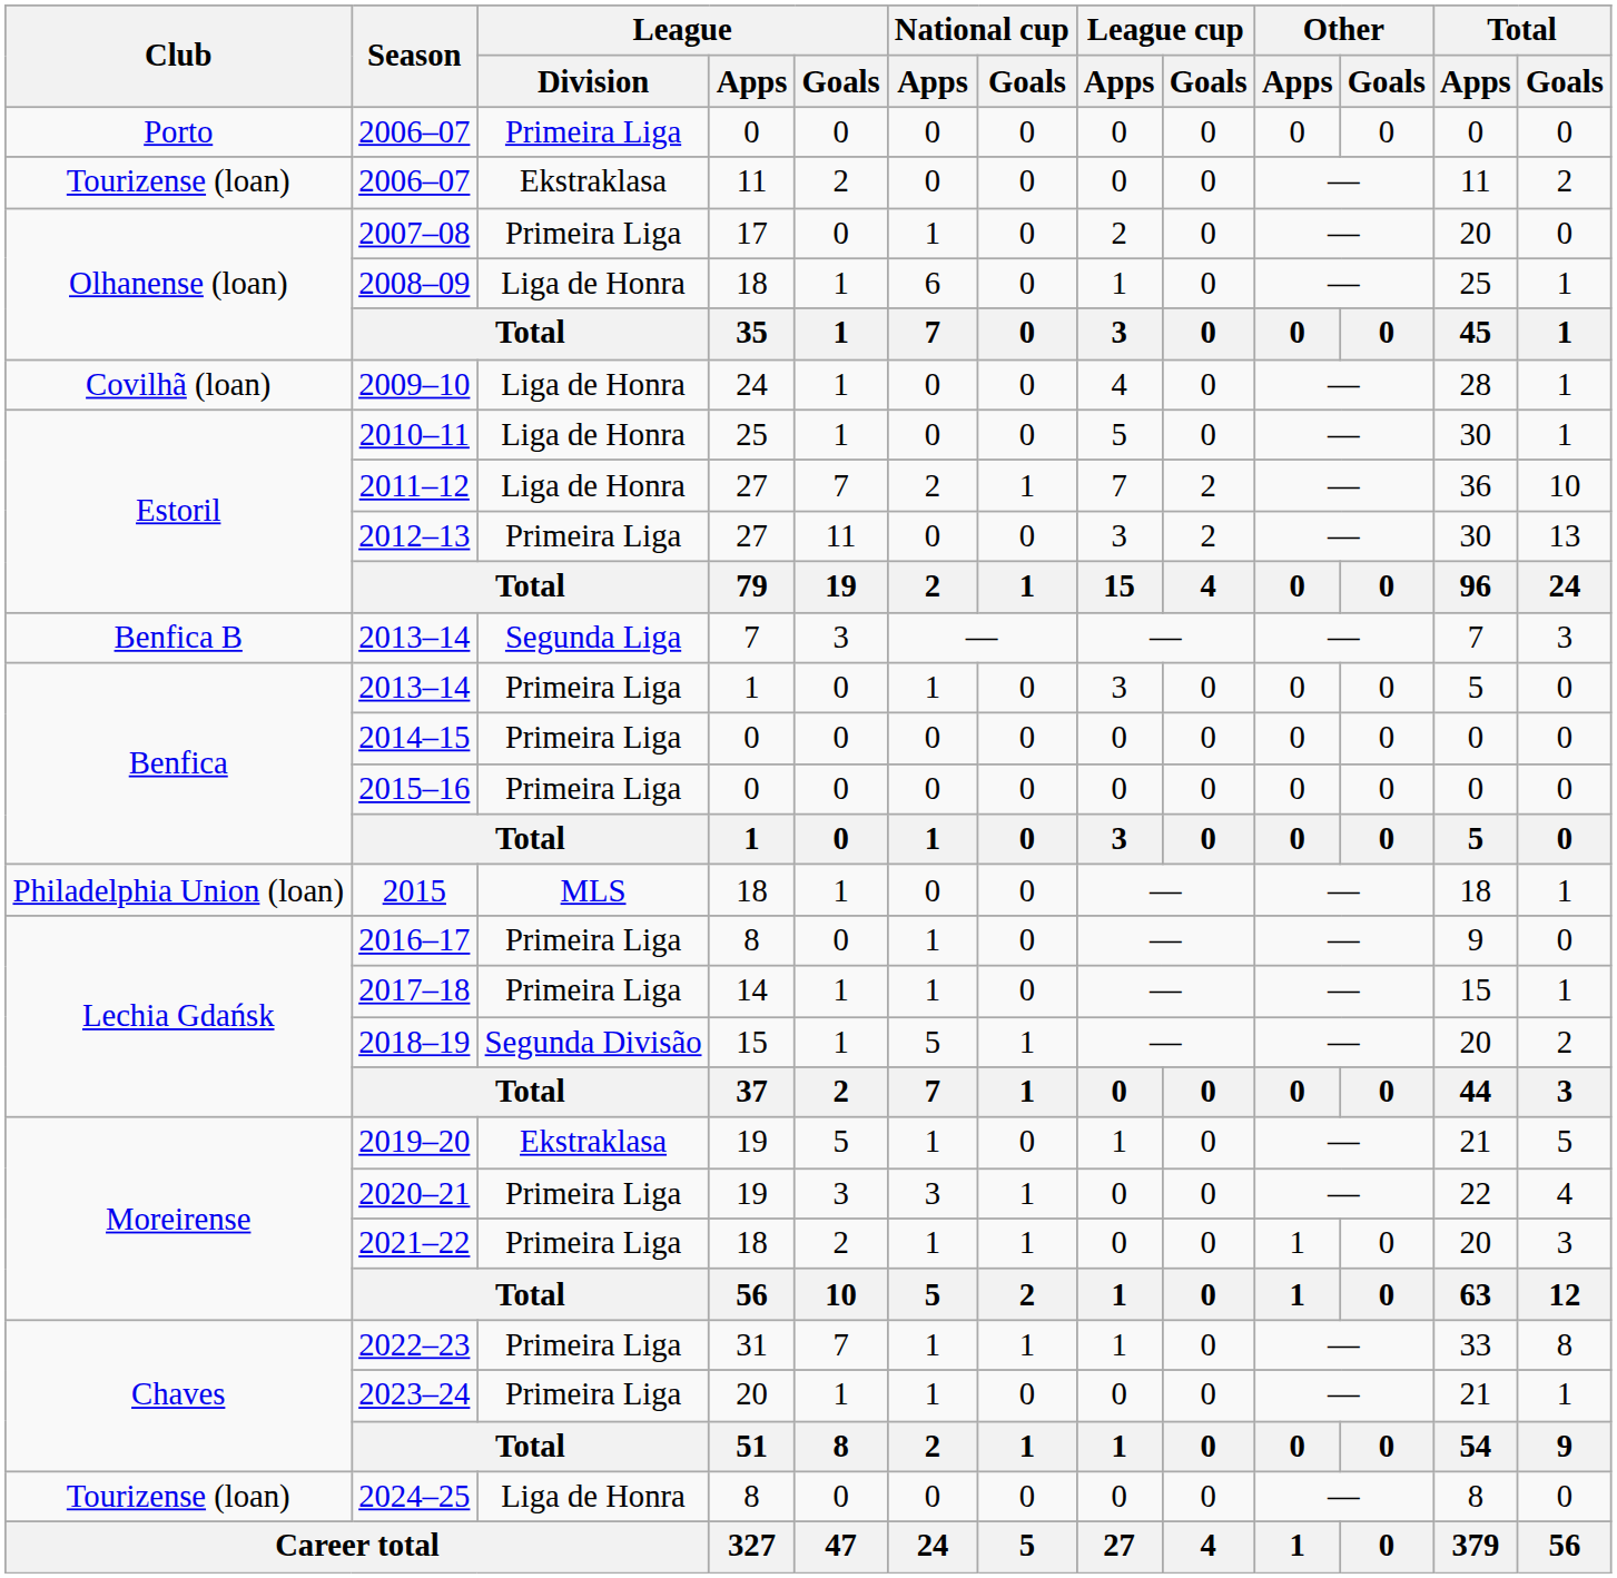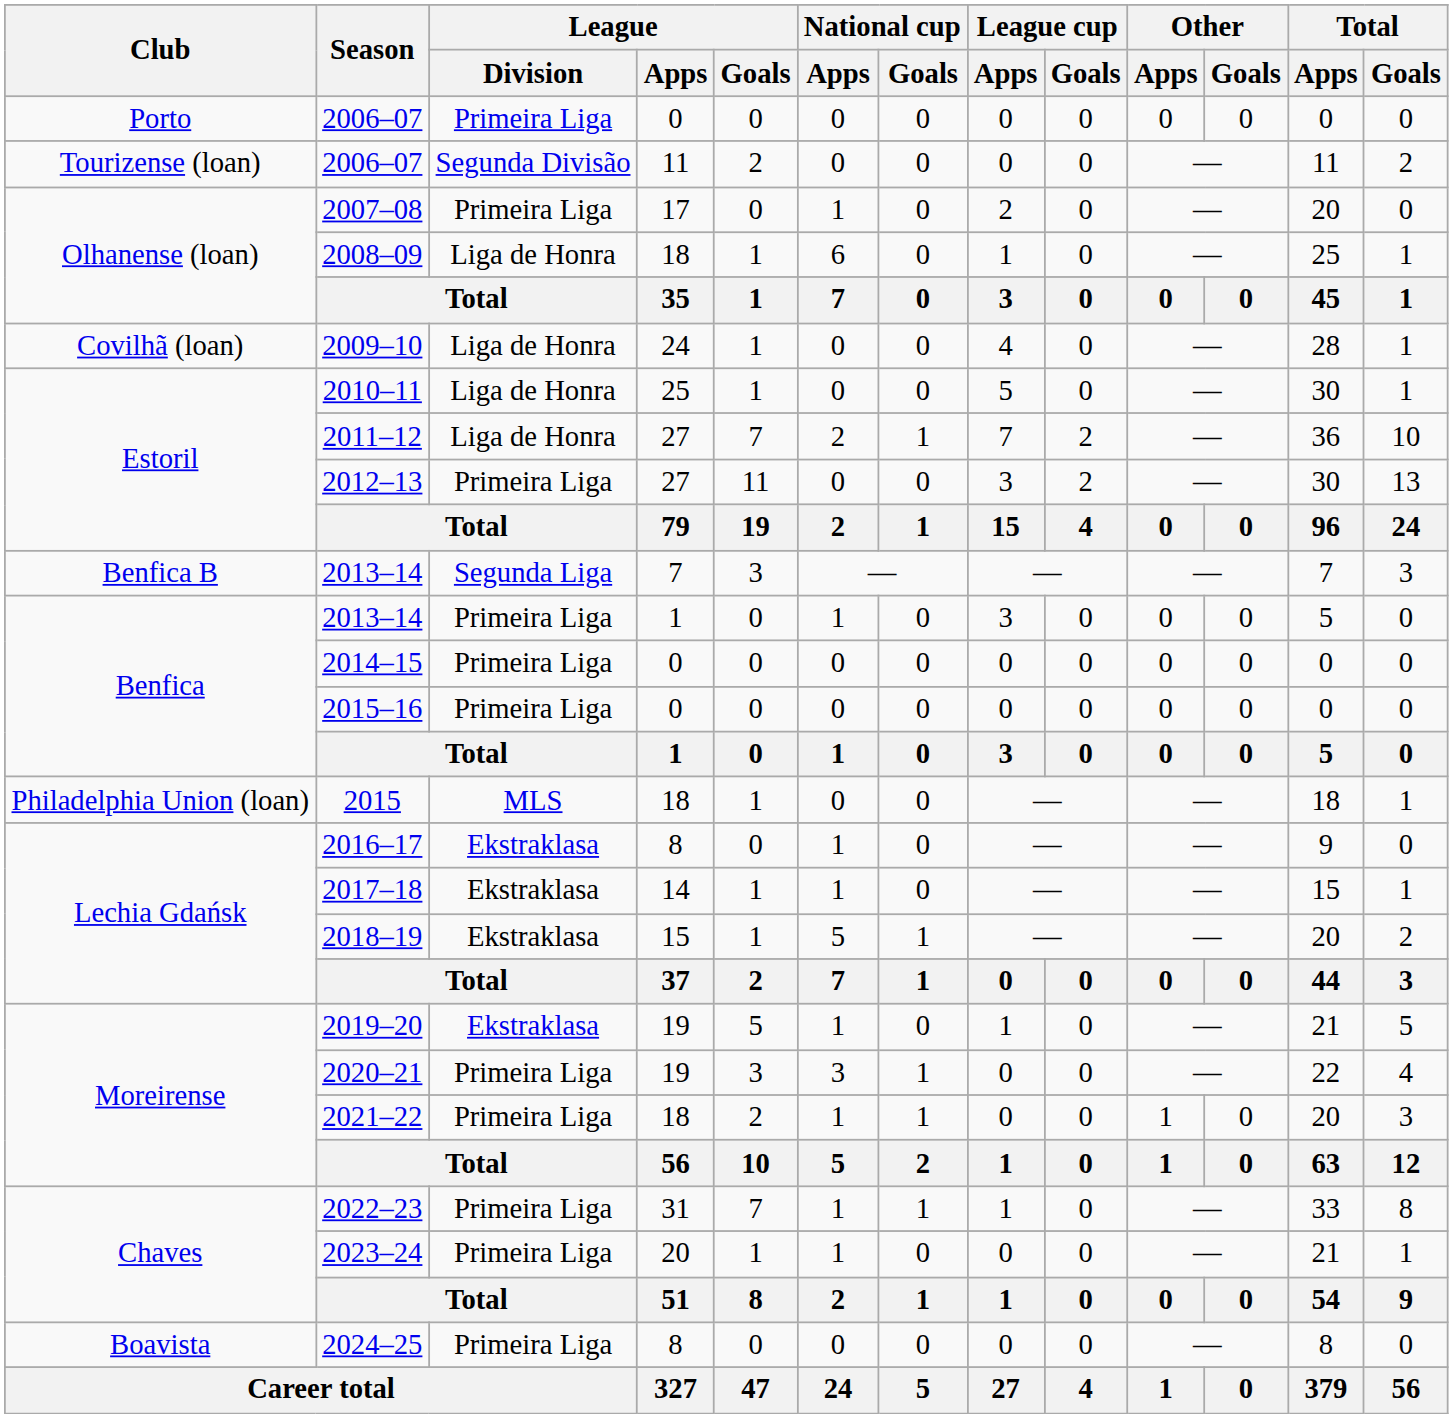 <table class="wikitable" style="text-align:center">
 <tr>
 <th rowspan="2">Club</th>
 <th rowspan="2">Season</th>
 <th colspan="3">League</th>
 <th colspan="2">National cup</th>
 <th colspan="2">League cup</th>
 <th colspan="2">Other</th>
 <th colspan="2">Total</th>
 </tr>
 <tr>
 <th>Division</th>
 <th>Apps</th>
 <th>Goals</th>
 <th>Apps</th>
 <th>Goals</th>
 <th>Apps</th>
 <th>Goals</th>
 <th>Apps</th>
 <th>Goals</th>
 <th>Apps</th>
 <th>Goals</th>
 </tr>
 <tr>
 <td><a href='#'>Porto</a></td>
 <td><a href='#'>2006–07</a></td>
 <td><a href='#'>Primeira Liga</a></td>
 <td>0</td>
 <td>0</td>
 <td>0</td>
 <td>0</td>
 <td>0</td>
 <td>0</td>
 <td>0</td>
 <td>0</td>
 <td>0</td>
 <td>0</td>
 </tr>
 <tr>
 <td><a href='#'>Tourizense</a> (loan)</td>
 <td><a href='#'>2006–07</a></td>
-<td>Ekstraklasa</td>
+<td><a href='#'>Segunda Divisão</a></td>
 <td>11</td>
 <td>2</td>
 <td>0</td>
 <td>0</td>
 <td>0</td>
 <td>0</td>
 <td colspan="2">—</td>
 <td>11</td>
 <td>2</td>
 </tr>
 <tr>
 <td rowspan="3"><a href='#'>Olhanense</a> (loan)</td>
 <td><a href='#'>2007–08</a></td>
 <td>Primeira Liga</td>
 <td>17</td>
 <td>0</td>
 <td>1</td>
 <td>0</td>
 <td>2</td>
 <td>0</td>
 <td colspan="2">—</td>
 <td>20</td>
 <td>0</td>
 </tr>
 <tr>
 <td><a href='#'>2008–09</a></td>
 <td>Liga de Honra</td>
 <td>18</td>
 <td>1</td>
 <td>6</td>
 <td>0</td>
 <td>1</td>
 <td>0</td>
 <td colspan="2">—</td>
 <td>25</td>
 <td>1</td>
 </tr>
 <tr>
 <th colspan="2">Total</th>
 <th>35</th>
 <th>1</th>
 <th>7</th>
 <th>0</th>
 <th>3</th>
 <th>0</th>
 <th>0</th>
 <th>0</th>
 <th>45</th>
 <th>1</th>
 </tr>
 <tr>
 <td><a href='#'>Covilhã</a> (loan)</td>
 <td><a href='#'>2009–10</a></td>
 <td>Liga de Honra</td>
 <td>24</td>
 <td>1</td>
 <td>0</td>
 <td>0</td>
 <td>4</td>
 <td>0</td>
 <td colspan="2">—</td>
 <td>28</td>
 <td>1</td>
 </tr>
 <tr>
 <td rowspan="4"><a href='#'>Estoril</a></td>
 <td><a href='#'>2010–11</a></td>
 <td>Liga de Honra</td>
 <td>25</td>
 <td>1</td>
 <td>0</td>
 <td>0</td>
 <td>5</td>
 <td>0</td>
 <td colspan="2">—</td>
 <td>30</td>
 <td>1</td>
 </tr>
 <tr>
 <td><a href='#'>2011–12</a></td>
 <td>Liga de Honra</td>
 <td>27</td>
 <td>7</td>
 <td>2</td>
 <td>1</td>
 <td>7</td>
 <td>2</td>
 <td colspan="2">—</td>
 <td>36</td>
 <td>10</td>
 </tr>
 <tr>
 <td><a href='#'>2012–13</a></td>
 <td>Primeira Liga</td>
 <td>27</td>
 <td>11</td>
 <td>0</td>
 <td>0</td>
 <td>3</td>
 <td>2</td>
 <td colspan="2">—</td>
 <td>30</td>
 <td>13</td>
 </tr>
 <tr>
 <th colspan="2">Total</th>
 <th>79</th>
 <th>19</th>
 <th>2</th>
 <th>1</th>
 <th>15</th>
 <th>4</th>
 <th>0</th>
 <th>0</th>
 <th>96</th>
 <th>24</th>
 </tr>
 <tr>
 <td><a href='#'>Benfica B</a></td>
 <td><a href='#'>2013–14</a></td>
 <td><a href='#'>Segunda Liga</a></td>
 <td>7</td>
 <td>3</td>
 <td colspan="2">—</td>
 <td colspan="2">—</td>
 <td colspan="2">—</td>
 <td>7</td>
 <td>3</td>
 </tr>
 <tr>
 <td rowspan="4"><a href='#'>Benfica</a></td>
 <td><a href='#'>2013–14</a></td>
 <td>Primeira Liga</td>
 <td>1</td>
 <td>0</td>
 <td>1</td>
 <td>0</td>
 <td>3</td>
 <td>0</td>
 <td>0</td>
 <td>0</td>
 <td>5</td>
 <td>0</td>
 </tr>
 <tr>
 <td><a href='#'>2014–15</a></td>
 <td>Primeira Liga</td>
 <td>0</td>
 <td>0</td>
 <td>0</td>
 <td>0</td>
 <td>0</td>
 <td>0</td>
 <td>0</td>
 <td>0</td>
 <td>0</td>
 <td>0</td>
 </tr>
 <tr>
 <td><a href='#'>2015–16</a></td>
 <td>Primeira Liga</td>
 <td>0</td>
 <td>0</td>
 <td>0</td>
 <td>0</td>
 <td>0</td>
 <td>0</td>
 <td>0</td>
 <td>0</td>
 <td>0</td>
 <td>0</td>
 </tr>
 <tr>
 <th colspan="2">Total</th>
 <th>1</th>
 <th>0</th>
 <th>1</th>
 <th>0</th>
 <th>3</th>
 <th>0</th>
 <th>0</th>
 <th>0</th>
 <th>5</th>
 <th>0</th>
 </tr>
 <tr>
 <td><a href='#'>Philadelphia Union</a> (loan)</td>
 <td><a href='#'>2015</a></td>
 <td><a href='#'>MLS</a></td>
 <td>18</td>
 <td>1</td>
 <td>0</td>
 <td>0</td>
 <td colspan="2">—</td>
 <td colspan="2">—</td>
 <td>18</td>
 <td>1</td>
 </tr>
 <tr>
 <td rowspan="4"><a href='#'>Lechia Gdańsk</a></td>
 <td><a href='#'>2016–17</a></td>
-<td>Primeira Liga</td>
+<td><a href='#'>Ekstraklasa</a></td>
 <td>8</td>
 <td>0</td>
 <td>1</td>
 <td>0</td>
 <td colspan="2">—</td>
 <td colspan="2">—</td>
 <td>9</td>
 <td>0</td>
 </tr>
 <tr>
 <td><a href='#'>2017–18</a></td>
-<td>Primeira Liga</td>
+<td>Ekstraklasa</td>
 <td>14</td>
 <td>1</td>
 <td>1</td>
 <td>0</td>
 <td colspan="2">—</td>
 <td colspan="2">—</td>
 <td>15</td>
 <td>1</td>
 </tr>
 <tr>
 <td><a href='#'>2018–19</a></td>
-<td><a href='#'>Segunda Divisão</a></td>
+<td>Ekstraklasa</td>
 <td>15</td>
 <td>1</td>
 <td>5</td>
 <td>1</td>
 <td colspan="2">—</td>
 <td colspan="2">—</td>
 <td>20</td>
 <td>2</td>
 </tr>
 <tr>
 <th colspan="2">Total</th>
 <th>37</th>
 <th>2</th>
 <th>7</th>
 <th>1</th>
 <th>0</th>
 <th>0</th>
 <th>0</th>
 <th>0</th>
 <th>44</th>
 <th>3</th>
 </tr>
 <tr>
 <td rowspan="4"><a href='#'>Moreirense</a></td>
 <td><a href='#'>2019–20</a></td>
 <td><a href='#'>Ekstraklasa</a></td>
 <td>19</td>
 <td>5</td>
 <td>1</td>
 <td>0</td>
 <td>1</td>
 <td>0</td>
 <td colspan="2">—</td>
 <td>21</td>
 <td>5</td>
 </tr>
 <tr>
 <td><a href='#'>2020–21</a></td>
 <td>Primeira Liga</td>
 <td>19</td>
 <td>3</td>
 <td>3</td>
 <td>1</td>
 <td>0</td>
 <td>0</td>
 <td colspan="2">—</td>
 <td>22</td>
 <td>4</td>
 </tr>
 <tr>
 <td><a href='#'>2021–22</a></td>
 <td>Primeira Liga</td>
 <td>18</td>
 <td>2</td>
 <td>1</td>
 <td>1</td>
 <td>0</td>
 <td>0</td>
 <td>1</td>
 <td>0</td>
 <td>20</td>
 <td>3</td>
 </tr>
 <tr>
 <th colspan="2">Total</th>
 <th>56</th>
 <th>10</th>
 <th>5</th>
 <th>2</th>
 <th>1</th>
 <th>0</th>
 <th>1</th>
 <th>0</th>
 <th>63</th>
 <th>12</th>
 </tr>
 <tr>
 <td rowspan=3><a href='#'>Chaves</a></td>
 <td><a href='#'>2022–23</a></td>
 <td>Primeira Liga</td>
 <td>31</td>
 <td>7</td>
 <td>1</td>
 <td>1</td>
 <td>1</td>
 <td>0</td>
 <td colspan="2">—</td>
 <td>33</td>
 <td>8</td>
 </tr>
 <tr>
 <td><a href='#'>2023–24</a></td>
 <td>Primeira Liga</td>
 <td>20</td>
 <td>1</td>
 <td>1</td>
 <td>0</td>
 <td>0</td>
 <td>0</td>
 <td colspan="2">—</td>
 <td>21</td>
 <td>1</td>
 </tr>
 <tr>
 <th colspan="2">Total</th>
 <th>51</th>
 <th>8</th>
 <th>2</th>
 <th>1</th>
 <th>1</th>
 <th>0</th>
 <th>0</th>
 <th>0</th>
 <th>54</th>
 <th>9</th>
 </tr>
 <tr>
-<td><a href='#'>Tourizense</a> (loan)</td>
+<td><a href='#'>Boavista</a></td>
 <td><a href='#'>2024–25</a></td>
-<td>Liga de Honra</td>
+<td>Primeira Liga</td>
 <td>8</td>
 <td>0</td>
 <td>0</td>
 <td>0</td>
 <td>0</td>
 <td>0</td>
 <td colspan="2">—</td>
 <td>8</td>
 <td>0</td>
 </tr>
 <tr>
 <th colspan="3">Career total</th>
 <th>327</th>
 <th>47</th>
 <th>24</th>
 <th>5</th>
 <th>27</th>
 <th>4</th>
 <th>1</th>
 <th>0</th>
 <th>379</th>
 <th>56</th>
 </tr>
 </table>
